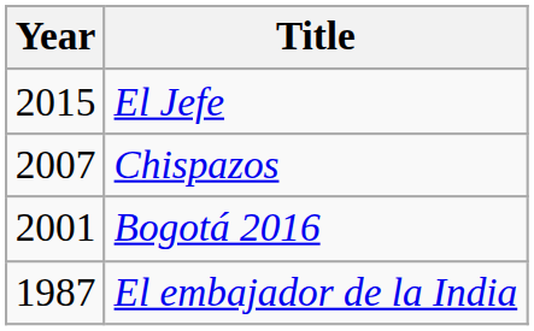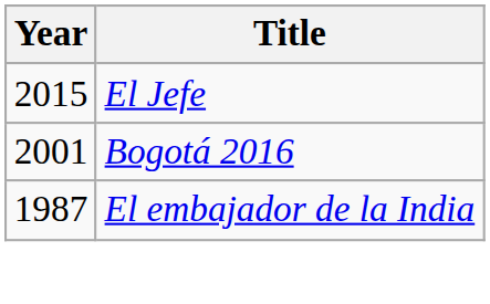 <table class="wikitable sortable">
 <tr>
 <th>Year</th>
 <th>Title</th>
 </tr>
 <tr>
 <td>2015</td>
 <td><a href='#'><em>El Jefe</em></a></td>
 </tr>
 <tr>
-<td>2007</td>
-<td><em><a href='#'>Chispazos</a></em></td>
-</tr>
-<tr>
 <td>2001</td>
 <td><em><a href='#'>Bogotá 2016</a></em></td>
 </tr>
 <tr>
 <td>1987</td>
 <td><em><a href='#'>El embajador de la India</a></em></td>
 </tr>
 </table>
